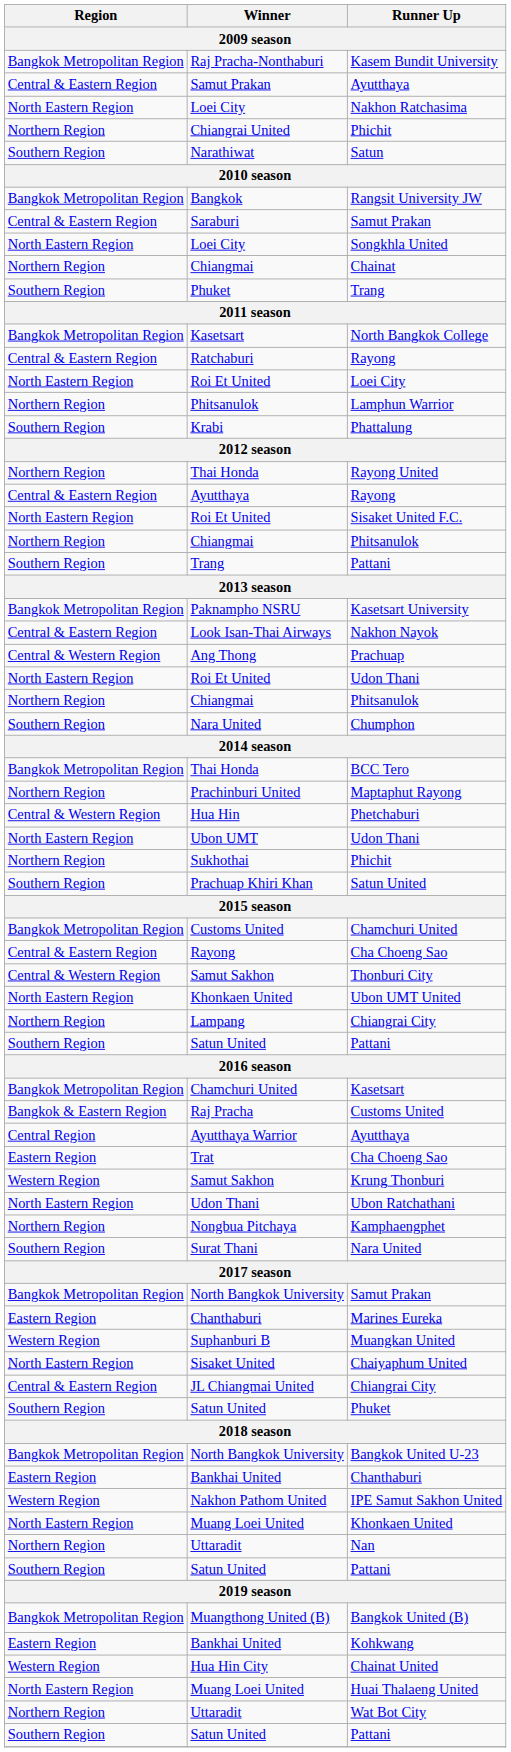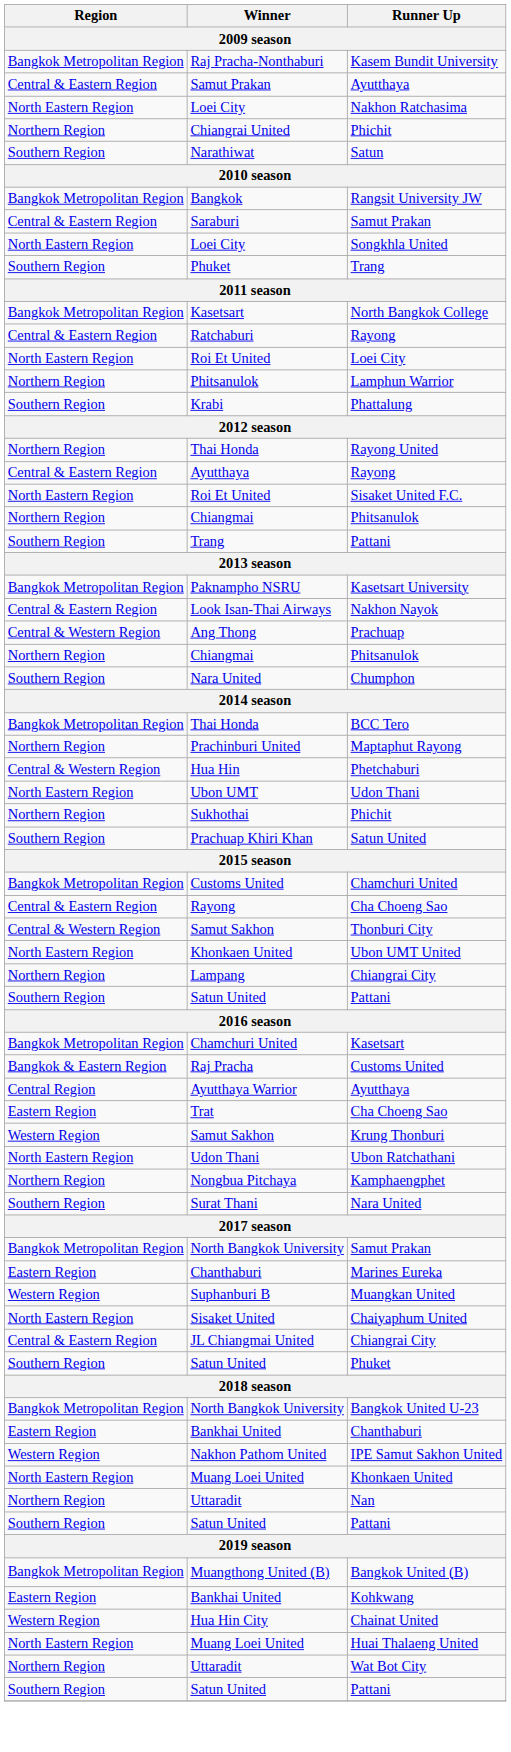 <table class="wikitable">
 <tr>
 <th>Region</th>
 <th>Winner</th>
 <th>Runner Up</th>
 </tr>
 <tr>
 <th colspan="3">2009 season</th>
 </tr>
 <tr>
 <td><a href='#'>Bangkok Metropolitan Region</a></td>
 <td><a href='#'>Raj Pracha-Nonthaburi</a></td>
 <td><a href='#'>Kasem Bundit University</a></td>
 </tr>
 <tr>
 <td><a href='#'>Central & Eastern Region</a></td>
 <td><a href='#'>Samut Prakan</a></td>
 <td><a href='#'>Ayutthaya</a></td>
 </tr>
 <tr>
 <td><a href='#'>North Eastern Region</a></td>
 <td><a href='#'>Loei City</a></td>
 <td><a href='#'>Nakhon Ratchasima</a></td>
 </tr>
 <tr>
 <td><a href='#'>Northern Region</a></td>
 <td><a href='#'>Chiangrai United</a></td>
 <td><a href='#'>Phichit</a></td>
 </tr>
 <tr>
 <td><a href='#'>Southern Region</a></td>
 <td><a href='#'>Narathiwat</a></td>
 <td><a href='#'>Satun</a></td>
 </tr>
 <tr>
 <th colspan="3">2010 season</th>
 </tr>
 <tr>
 <td><a href='#'>Bangkok Metropolitan Region</a></td>
 <td><a href='#'>Bangkok</a></td>
 <td><a href='#'>Rangsit University JW</a></td>
 </tr>
 <tr>
 <td><a href='#'>Central & Eastern Region</a></td>
 <td><a href='#'>Saraburi</a></td>
 <td><a href='#'>Samut Prakan</a></td>
 </tr>
 <tr>
 <td><a href='#'>North Eastern Region</a></td>
 <td><a href='#'>Loei City</a></td>
 <td><a href='#'>Songkhla United</a></td>
-</tr>
-<tr>
-<td><a href='#'>Northern Region</a></td>
-<td><a href='#'>Chiangmai</a></td>
-<td><a href='#'>Chainat</a></td>
 </tr>
 <tr>
 <td><a href='#'>Southern Region</a></td>
 <td><a href='#'>Phuket</a></td>
 <td><a href='#'>Trang</a></td>
 </tr>
 <tr>
 <th colspan="3">2011 season</th>
 </tr>
 <tr>
 <td><a href='#'>Bangkok Metropolitan Region</a></td>
 <td><a href='#'>Kasetsart</a></td>
 <td><a href='#'>North Bangkok College</a></td>
 </tr>
 <tr>
 <td><a href='#'>Central & Eastern Region</a></td>
 <td><a href='#'>Ratchaburi</a></td>
 <td><a href='#'>Rayong</a></td>
 </tr>
 <tr>
 <td><a href='#'>North Eastern Region</a></td>
 <td><a href='#'>Roi Et United</a></td>
 <td><a href='#'>Loei City</a></td>
 </tr>
 <tr>
 <td><a href='#'>Northern Region</a></td>
 <td><a href='#'>Phitsanulok</a></td>
 <td><a href='#'>Lamphun Warrior</a></td>
 </tr>
 <tr>
 <td><a href='#'>Southern Region</a></td>
 <td><a href='#'>Krabi</a></td>
 <td><a href='#'>Phattalung</a></td>
 </tr>
 <tr>
 <th colspan="3">2012 season</th>
 </tr>
 <tr>
 <td><a href='#'>Northern Region</a></td>
 <td><a href='#'>Thai Honda</a></td>
 <td><a href='#'>Rayong United</a></td>
 </tr>
 <tr>
 <td><a href='#'>Central & Eastern Region</a></td>
 <td><a href='#'>Ayutthaya</a></td>
 <td><a href='#'>Rayong</a></td>
 </tr>
 <tr>
 <td><a href='#'>North Eastern Region</a></td>
 <td><a href='#'>Roi Et United</a></td>
 <td><a href='#'>Sisaket United F.C.</a></td>
 </tr>
 <tr>
 <td><a href='#'>Northern Region</a></td>
 <td><a href='#'>Chiangmai</a></td>
 <td><a href='#'>Phitsanulok</a></td>
 </tr>
 <tr>
 <td><a href='#'>Southern Region</a></td>
 <td><a href='#'>Trang</a></td>
 <td><a href='#'>Pattani</a></td>
 </tr>
 <tr>
 <th colspan="3">2013 season</th>
 </tr>
 <tr>
 <td><a href='#'>Bangkok Metropolitan Region</a></td>
 <td><a href='#'>Paknampho NSRU</a></td>
 <td><a href='#'>Kasetsart University</a></td>
 </tr>
 <tr>
 <td><a href='#'>Central & Eastern Region</a></td>
 <td><a href='#'>Look Isan-Thai Airways</a></td>
 <td><a href='#'>Nakhon Nayok</a></td>
 </tr>
 <tr>
 <td><a href='#'>Central & Western Region</a></td>
 <td><a href='#'>Ang Thong</a></td>
 <td><a href='#'>Prachuap</a></td>
-</tr>
-<tr>
-<td><a href='#'>North Eastern Region</a></td>
-<td><a href='#'>Roi Et United</a></td>
-<td><a href='#'>Udon Thani</a></td>
 </tr>
 <tr>
 <td><a href='#'>Northern Region</a></td>
 <td><a href='#'>Chiangmai</a></td>
 <td><a href='#'>Phitsanulok</a></td>
 </tr>
 <tr>
 <td><a href='#'>Southern Region</a></td>
 <td><a href='#'>Nara United</a></td>
 <td><a href='#'>Chumphon</a></td>
 </tr>
 <tr>
 <th colspan="3">2014 season</th>
 </tr>
 <tr>
 <td><a href='#'>Bangkok Metropolitan Region</a></td>
 <td><a href='#'>Thai Honda</a></td>
 <td><a href='#'>BCC Tero</a></td>
 </tr>
 <tr>
 <td><a href='#'>Northern Region</a></td>
 <td><a href='#'>Prachinburi United</a></td>
 <td><a href='#'>Maptaphut Rayong</a></td>
 </tr>
 <tr>
 <td><a href='#'>Central & Western Region</a></td>
 <td><a href='#'>Hua Hin</a></td>
 <td><a href='#'>Phetchaburi</a></td>
 </tr>
 <tr>
 <td><a href='#'>North Eastern Region</a></td>
 <td><a href='#'>Ubon UMT</a></td>
 <td><a href='#'>Udon Thani</a></td>
 </tr>
 <tr>
 <td><a href='#'>Northern Region</a></td>
 <td><a href='#'>Sukhothai</a></td>
 <td><a href='#'>Phichit</a></td>
 </tr>
 <tr>
 <td><a href='#'>Southern Region</a></td>
 <td><a href='#'>Prachuap Khiri Khan</a></td>
 <td><a href='#'>Satun United</a></td>
 </tr>
 <tr>
 <th colspan="3">2015 season</th>
 </tr>
 <tr>
 <td><a href='#'>Bangkok Metropolitan Region</a></td>
 <td><a href='#'>Customs United</a></td>
 <td><a href='#'>Chamchuri United</a></td>
 </tr>
 <tr>
 <td><a href='#'>Central & Eastern Region</a></td>
 <td><a href='#'>Rayong</a></td>
 <td><a href='#'>Cha Choeng Sao</a></td>
 </tr>
 <tr>
 <td><a href='#'>Central & Western Region</a></td>
 <td><a href='#'>Samut Sakhon</a></td>
 <td><a href='#'>Thonburi City</a></td>
 </tr>
 <tr>
 <td><a href='#'>North Eastern Region</a></td>
 <td><a href='#'>Khonkaen United</a></td>
 <td><a href='#'>Ubon UMT United</a></td>
 </tr>
 <tr>
 <td><a href='#'>Northern Region</a></td>
 <td><a href='#'>Lampang</a></td>
 <td><a href='#'>Chiangrai City</a></td>
 </tr>
 <tr>
 <td><a href='#'>Southern Region</a></td>
 <td><a href='#'>Satun United</a></td>
 <td><a href='#'>Pattani</a></td>
 </tr>
 <tr>
 <th colspan="3">2016 season</th>
 </tr>
 <tr>
 <td><a href='#'>Bangkok Metropolitan Region</a></td>
 <td><a href='#'>Chamchuri United</a></td>
 <td><a href='#'>Kasetsart</a></td>
 </tr>
 <tr>
 <td><a href='#'>Bangkok & Eastern Region</a></td>
 <td><a href='#'>Raj Pracha</a></td>
 <td><a href='#'>Customs United</a></td>
 </tr>
 <tr>
 <td><a href='#'>Central Region</a></td>
 <td><a href='#'>Ayutthaya Warrior</a></td>
 <td><a href='#'>Ayutthaya</a></td>
 </tr>
 <tr>
 <td><a href='#'>Eastern Region</a></td>
 <td><a href='#'>Trat</a></td>
 <td><a href='#'>Cha Choeng Sao</a></td>
 </tr>
 <tr>
 <td><a href='#'>Western Region</a></td>
 <td><a href='#'>Samut Sakhon</a></td>
 <td><a href='#'>Krung Thonburi</a></td>
 </tr>
 <tr>
 <td><a href='#'>North Eastern Region</a></td>
 <td><a href='#'>Udon Thani</a></td>
 <td><a href='#'>Ubon Ratchathani</a></td>
 </tr>
 <tr>
 <td><a href='#'>Northern Region</a></td>
 <td><a href='#'>Nongbua Pitchaya</a></td>
 <td><a href='#'>Kamphaengphet</a></td>
 </tr>
 <tr>
 <td><a href='#'>Southern Region</a></td>
 <td><a href='#'>Surat Thani</a></td>
 <td><a href='#'>Nara United</a></td>
 </tr>
 <tr>
 <th colspan="3">2017 season</th>
 </tr>
 <tr>
 <td><a href='#'>Bangkok Metropolitan Region</a></td>
 <td><a href='#'>North Bangkok University</a></td>
 <td><a href='#'>Samut Prakan</a></td>
 </tr>
 <tr>
 <td><a href='#'>Eastern Region</a></td>
 <td><a href='#'>Chanthaburi</a></td>
 <td><a href='#'>Marines Eureka</a></td>
 </tr>
 <tr>
 <td><a href='#'>Western Region</a></td>
 <td><a href='#'>Suphanburi B</a></td>
 <td><a href='#'>Muangkan United</a></td>
 </tr>
 <tr>
 <td><a href='#'>North Eastern Region</a></td>
 <td><a href='#'>Sisaket United</a></td>
 <td><a href='#'>Chaiyaphum United</a></td>
 </tr>
 <tr>
 <td><a href='#'>Central & Eastern Region</a></td>
 <td><a href='#'>JL Chiangmai United</a></td>
 <td><a href='#'>Chiangrai City</a></td>
 </tr>
 <tr>
 <td><a href='#'>Southern Region</a></td>
 <td><a href='#'>Satun United</a></td>
 <td><a href='#'>Phuket</a></td>
 </tr>
 <tr>
 <th colspan="3">2018 season</th>
 </tr>
 <tr>
 <td><a href='#'>Bangkok Metropolitan Region</a></td>
 <td><a href='#'>North Bangkok University</a></td>
 <td><a href='#'>Bangkok United U-23</a></td>
 </tr>
 <tr>
 <td><a href='#'>Eastern Region</a></td>
 <td><a href='#'>Bankhai United</a></td>
 <td><a href='#'>Chanthaburi</a></td>
 </tr>
 <tr>
 <td><a href='#'>Western Region</a></td>
 <td><a href='#'>Nakhon Pathom United</a></td>
 <td><a href='#'>IPE Samut Sakhon United</a></td>
 </tr>
 <tr>
 <td><a href='#'>North Eastern Region</a></td>
 <td><a href='#'>Muang Loei United</a></td>
 <td><a href='#'>Khonkaen United</a></td>
 </tr>
 <tr>
 <td><a href='#'>Northern Region</a></td>
 <td><a href='#'>Uttaradit</a></td>
 <td><a href='#'>Nan</a></td>
 </tr>
 <tr>
 <td><a href='#'>Southern Region</a></td>
 <td><a href='#'>Satun United</a></td>
 <td><a href='#'>Pattani</a></td>
 </tr>
 <tr>
 <th colspan="3">2019 season</th>
 </tr>
 <tr>
 <td><a href='#'>Bangkok Metropolitan Region</a></td>
 <td><a href='#'>Muangthong United (ฺB)</a></td>
 <td><a href='#'>Bangkok United (ฺB)</a></td>
 </tr>
 <tr>
 <td><a href='#'>Eastern Region</a></td>
 <td><a href='#'>Bankhai United</a></td>
 <td><a href='#'>Kohkwang</a></td>
 </tr>
 <tr>
 <td><a href='#'>Western Region</a></td>
 <td><a href='#'>Hua Hin City</a></td>
 <td><a href='#'>Chainat United</a></td>
 </tr>
 <tr>
 <td><a href='#'>North Eastern Region</a></td>
 <td><a href='#'>Muang Loei United</a></td>
 <td><a href='#'>Huai Thalaeng United</a></td>
 </tr>
 <tr>
 <td><a href='#'>Northern Region</a></td>
 <td><a href='#'>Uttaradit</a></td>
 <td><a href='#'>Wat Bot City</a></td>
 </tr>
 <tr>
 <td><a href='#'>Southern Region</a></td>
 <td><a href='#'>Satun United</a></td>
 <td><a href='#'>Pattani</a></td>
 </tr>
 <tr>
 </tr>
 </table>
